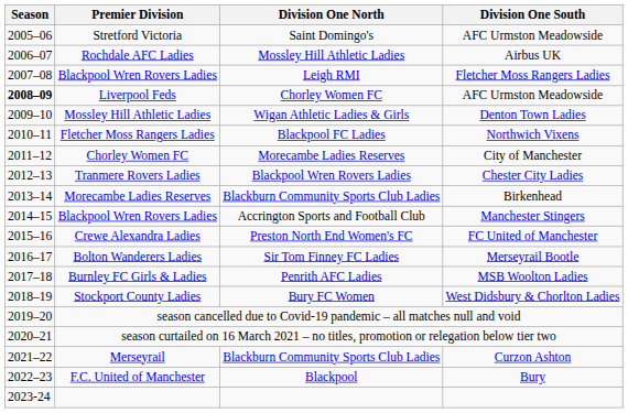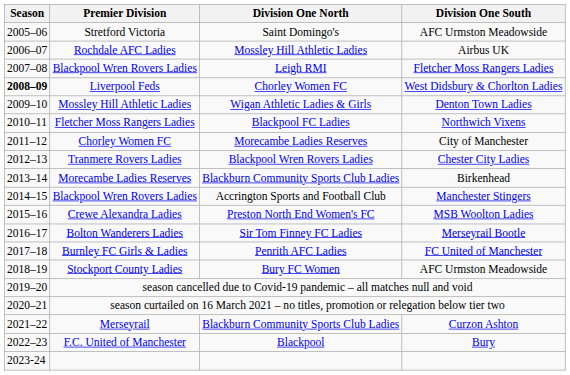 <table class="wikitable">
 <tr>
 <th>Season</th>
 <th>Premier Division</th>
 <th>Division One North</th>
 <th>Division One South</th>
 </tr>
 <tr>
 <td>2005–06</td>
 <td align="center">Stretford Victoria</td>
 <td align="center">Saint Domingo's</td>
 <td align="center">AFC Urmston Meadowside</td>
 </tr>
 <tr>
 <td>2006–07</td>
 <td align="center"><a href='#'>Rochdale AFC Ladies</a></td>
 <td align="center"><a href='#'>Mossley Hill Athletic Ladies</a></td>
 <td align="center">Airbus UK</td>
 </tr>
 <tr>
 <td>2007–08</td>
 <td align="center"><a href='#'>Blackpool Wren Rovers Ladies</a></td>
 <td align="center"><a href='#'>Leigh RMI</a></td>
 <td align="center"><a href='#'>Fletcher Moss Rangers Ladies</a></td>
 </tr>
 <tr>
 <td><strong>2008–09</strong></td>
 <td align="center"><a href='#'>Liverpool Feds</a></td>
 <td align="center"><a href='#'>Chorley Women FC</a></td>
-<td align="center">AFC Urmston Meadowside</td>
+<td align="center"><a href='#'>West Didsbury & Chorlton Ladies</a></td>
 </tr>
 <tr>
 <td>2009–10</td>
 <td align="center"><a href='#'>Mossley Hill Athletic Ladies</a></td>
 <td align="center"><a href='#'>Wigan Athletic Ladies & Girls</a></td>
 <td align="center"><a href='#'>Denton Town Ladies</a></td>
 </tr>
 <tr>
 <td>2010–11</td>
 <td align="center"><a href='#'>Fletcher Moss Rangers Ladies</a></td>
 <td align="center"><a href='#'>Blackpool FC Ladies</a></td>
 <td align="center"><a href='#'>Northwich Vixens</a></td>
 </tr>
 <tr>
 <td>2011–12</td>
 <td align="center"><a href='#'>Chorley Women FC</a></td>
 <td align="center"><a href='#'>Morecambe Ladies Reserves</a></td>
 <td align="center">City of Manchester</td>
 </tr>
 <tr>
 <td>2012–13</td>
 <td align="center"><a href='#'>Tranmere Rovers Ladies</a></td>
 <td align="center"><a href='#'>Blackpool Wren Rovers Ladies</a></td>
 <td align="center"><a href='#'>Chester City Ladies</a></td>
 </tr>
 <tr>
 <td>2013–14</td>
 <td align="center"><a href='#'>Morecambe Ladies Reserves</a></td>
 <td align="center"><a href='#'>Blackburn Community Sports Club Ladies</a></td>
 <td align="center">Birkenhead</td>
 </tr>
 <tr>
 <td>2014–15</td>
 <td align="center"><a href='#'>Blackpool Wren Rovers Ladies</a></td>
 <td align="center">Accrington Sports and Football Club</td>
 <td align="center"><a href='#'>Manchester Stingers</a></td>
 </tr>
 <tr>
 <td>2015–16</td>
 <td align="center"><a href='#'>Crewe Alexandra Ladies</a></td>
 <td align="center"><a href='#'>Preston North End Women's FC</a></td>
-<td align="center"><a href='#'>FC United of Manchester</a></td>
+<td align="center"><a href='#'>MSB Woolton Ladies</a></td>
 </tr>
 <tr>
 <td>2016–17</td>
 <td align="center"><a href='#'>Bolton Wanderers Ladies</a></td>
 <td align="center"><a href='#'>Sir Tom Finney FC Ladies</a></td>
 <td align="center"><a href='#'>Merseyrail Bootle</a></td>
 </tr>
 <tr>
 <td>2017–18</td>
 <td align="center"><a href='#'>Burnley FC Girls & Ladies</a></td>
 <td align="center"><a href='#'>Penrith AFC Ladies</a></td>
-<td align="center"><a href='#'>MSB Woolton Ladies</a></td>
+<td align="center"><a href='#'>FC United of Manchester</a></td>
 </tr>
 <tr>
 <td>2018–19</td>
 <td align="center"><a href='#'>Stockport County Ladies</a></td>
 <td align="center"><a href='#'>Bury FC Women</a></td>
-<td align="center"><a href='#'>West Didsbury & Chorlton Ladies</a></td>
+<td align="center">AFC Urmston Meadowside</td>
 </tr>
 <tr>
 <td>2019–20</td>
 <td colspan="3" align="center">season cancelled due to Covid-19 pandemic – all matches null and void</td>
 </tr>
 <tr>
 <td>2020–21</td>
 <td colspan="3" align="center">season curtailed on 16 March 2021 – no titles, promotion or relegation below tier two</td>
 </tr>
 <tr>
 <td>2021–22</td>
 <td align="center"><a href='#'>Merseyrail</a></td>
 <td align="center"><a href='#'>Blackburn Community Sports Club Ladies</a></td>
 <td align="center"><a href='#'>Curzon Ashton</a></td>
 </tr>
 <tr>
 <td>2022–23</td>
 <td align="center"><a href='#'>F.C. United of Manchester</a></td>
 <td align="center"><a href='#'>Blackpool</a></td>
 <td align="center"><a href='#'>Bury</a></td>
 </tr>
 <tr>
 <td>2023-24</td>
 <td></td>
 <td></td>
 <td></td>
 </tr>
 </table>
